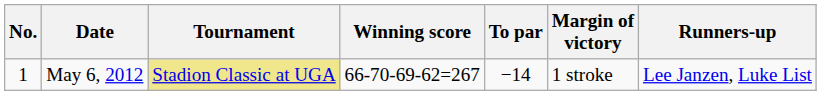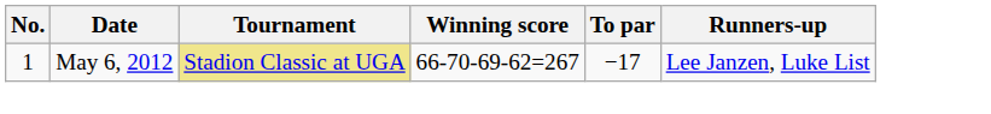 <table class="wikitable" style="font-size:95%;">
 <tr>
 <th>No.</th>
 <th>Date</th>
 <th>Tournament</th>
 <th>Winning score</th>
 <th>To par</th>
-<th>Margin of<br>victory</th>
 <th>Runners-up</th>
 </tr>
 <tr>
 <td align=center>1</td>
 <td align=right>May 6, <a href='#'>2012</a></td>
 <td style="background: khaki;"><a href='#'>Stadion Classic at UGA</a></td>
 <td>66-70-69-62=267</td>
-<td align=center>−14</td>
-<td>1 stroke</td>
+<td align=center>−17</td>
 <td> <a href='#'>Lee Janzen</a>,  <a href='#'>Luke List</a></td>
 </tr>
 </table>
